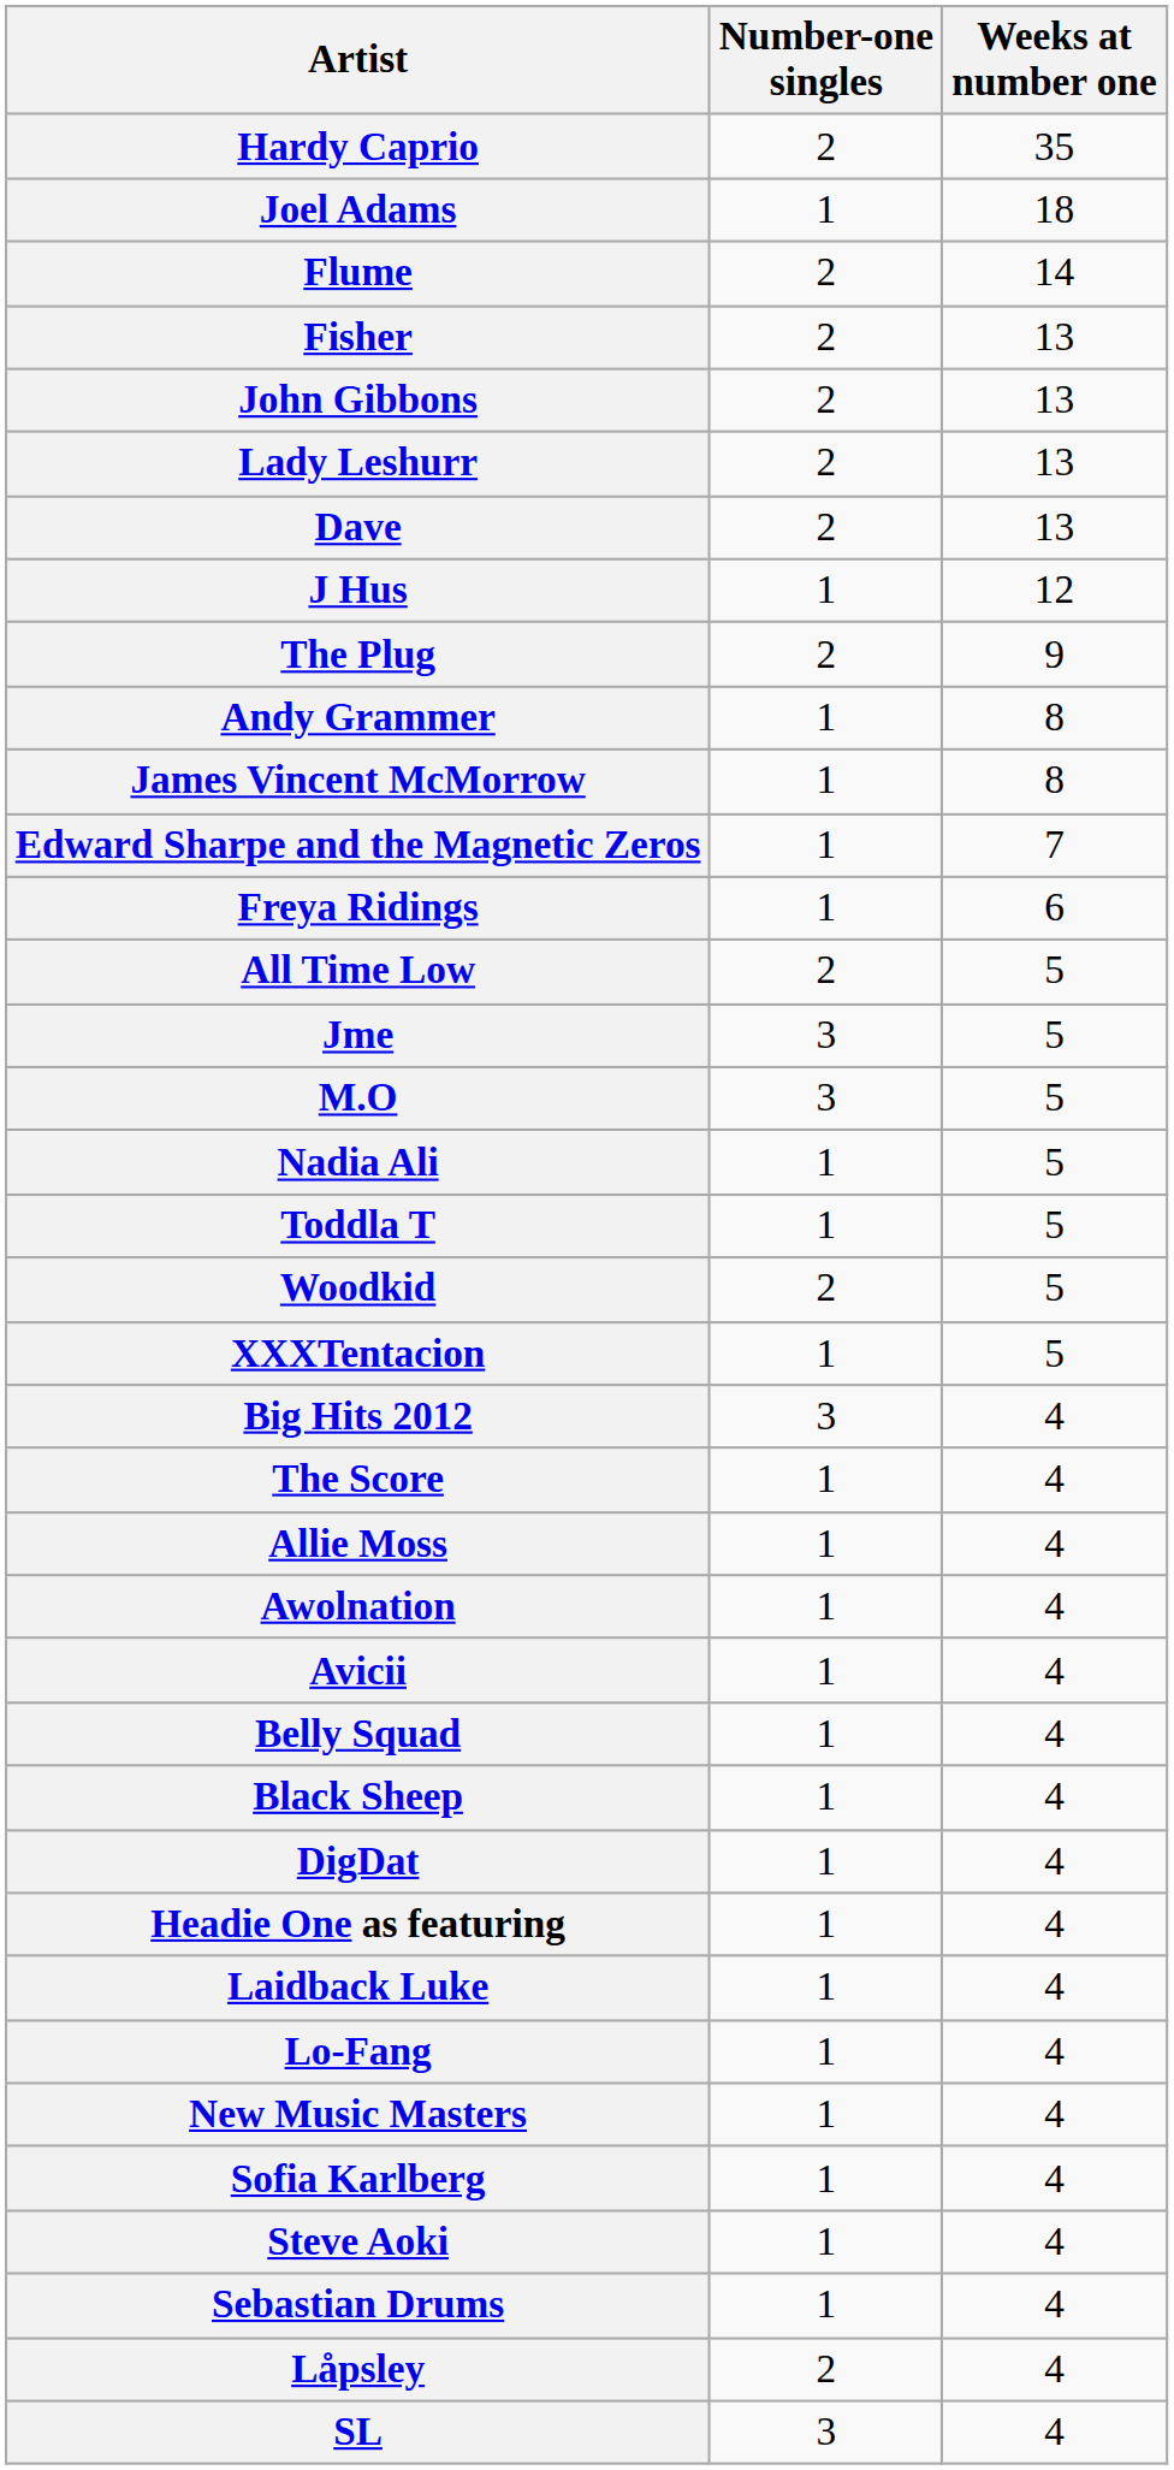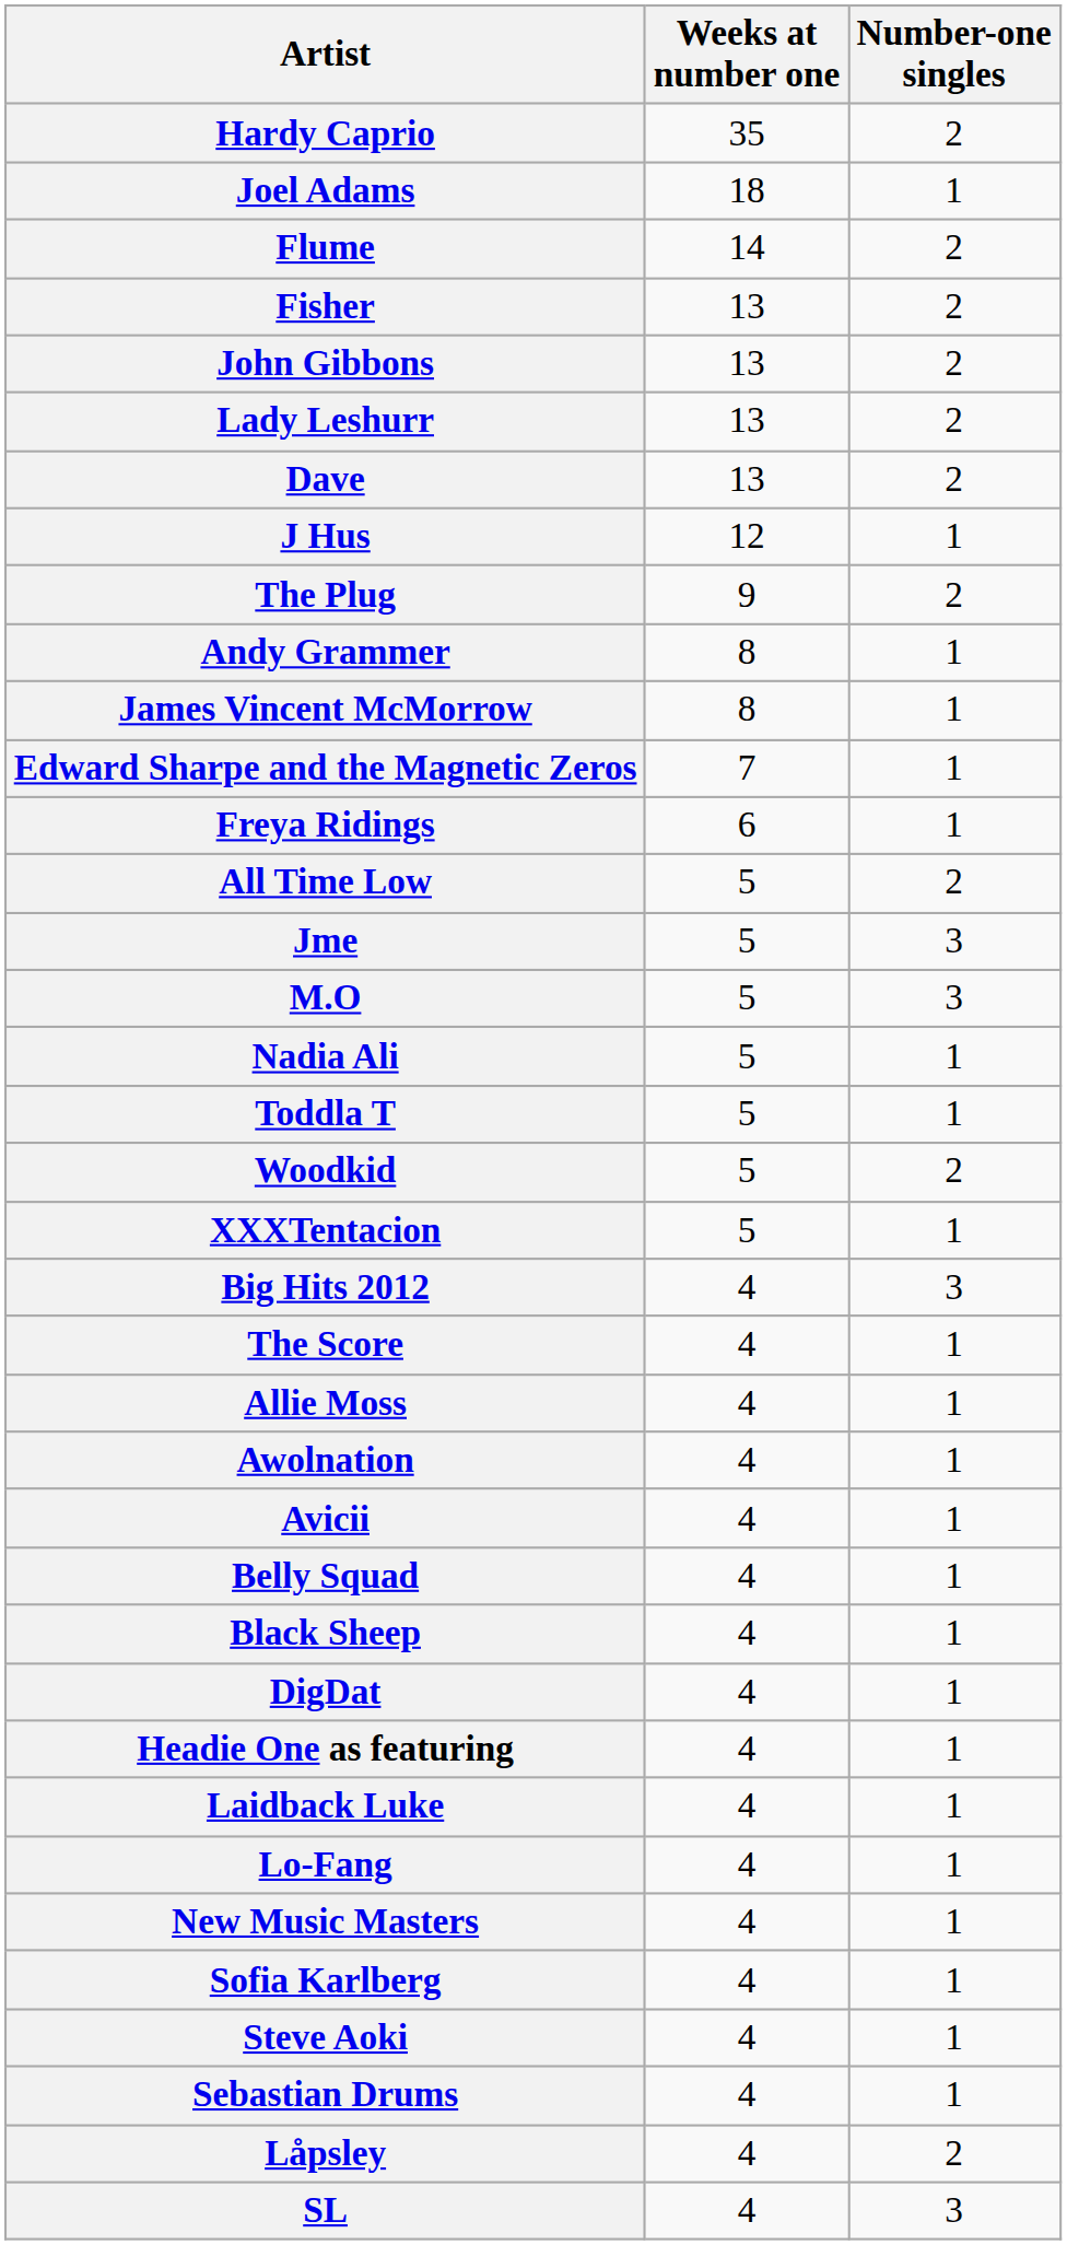 <table class="wikitable plainrowheaders sortable">
 <tr>
 <th scope=col>Artist</th>
+<th scope=col>Weeks at<br>number one</th>
 <th scope=col>Number-one<br>singles</th>
-<th scope=col>Weeks at<br>number one</th>
 </tr>
 <tr>
 <th scope=row><a href='#'>Hardy Caprio</a></th>
+<td align=center>35</td>
 <td align=center>2</td>
-<td align=center>35</td>
 </tr>
 <tr>
 <th scope=row><a href='#'>Joel Adams</a></th>
+<td align=center>18</td>
 <td align=center>1</td>
-<td align=center>18</td>
 </tr>
 <tr>
 <th scope=row><a href='#'>Flume</a></th>
+<td align=center>14</td>
 <td align=center>2</td>
-<td align=center>14</td>
 </tr>
 <tr>
 <th scope=row><a href='#'>Fisher</a></th>
+<td align=center>13</td>
 <td align=center>2</td>
-<td align=center>13</td>
 </tr>
 <tr>
 <th scope=row><a href='#'>John Gibbons</a></th>
+<td align=center>13</td>
 <td align=center>2</td>
-<td align=center>13</td>
 </tr>
 <tr>
 <th scope=row><a href='#'>Lady Leshurr</a></th>
+<td align=center>13</td>
 <td align=center>2</td>
-<td align=center>13</td>
 </tr>
 <tr>
 <th scope=row><a href='#'>Dave</a></th>
+<td align=center>13</td>
 <td align=center>2</td>
-<td align=center>13</td>
 </tr>
 <tr>
 <th scope=row><a href='#'>J Hus</a></th>
+<td align=center>12</td>
 <td align=center>1</td>
-<td align=center>12</td>
 </tr>
 <tr>
 <th scope=row><a href='#'>The Plug</a></th>
+<td align=center>9</td>
 <td align=center>2</td>
-<td align=center>9</td>
 </tr>
 <tr>
 <th scope=row><a href='#'>Andy Grammer</a></th>
+<td align=center>8</td>
 <td align=center>1</td>
-<td align=center>8</td>
 </tr>
 <tr>
 <th scope=row><a href='#'>James Vincent McMorrow</a></th>
+<td align=center>8</td>
 <td align=center>1</td>
-<td align=center>8</td>
 </tr>
 <tr>
 <th scope=row><a href='#'>Edward Sharpe and the Magnetic Zeros</a></th>
+<td align=center>7</td>
 <td align=center>1</td>
-<td align=center>7</td>
 </tr>
 <tr>
 <th scope=row><a href='#'>Freya Ridings</a></th>
+<td align=center>6</td>
 <td align=center>1</td>
-<td align=center>6</td>
 </tr>
 <tr>
 <th scope=row><a href='#'>All Time Low</a></th>
+<td align=center>5</td>
 <td align=center>2</td>
-<td align=center>5</td>
 </tr>
 <tr>
 <th scope=row><a href='#'>Jme</a></th>
+<td align=center>5</td>
 <td align=center>3</td>
-<td align=center>5</td>
 </tr>
 <tr>
 <th scope=row><a href='#'>M.O</a></th>
+<td align=center>5</td>
 <td align=center>3</td>
-<td align=center>5</td>
 </tr>
 <tr>
 <th scope=row><a href='#'>Nadia Ali</a></th>
+<td align=center>5</td>
 <td align=center>1</td>
-<td align=center>5</td>
 </tr>
 <tr>
 <th scope=row><a href='#'>Toddla T</a></th>
+<td align=center>5</td>
 <td align=center>1</td>
-<td align=center>5</td>
 </tr>
 <tr>
 <th scope=row><a href='#'>Woodkid</a></th>
+<td align=center>5</td>
 <td align=center>2</td>
-<td align=center>5</td>
 </tr>
 <tr>
 <th scope=row><a href='#'>XXXTentacion</a></th>
+<td align=center>5</td>
 <td align=center>1</td>
-<td align=center>5</td>
 </tr>
 <tr>
 <th scope=row><a href='#'>Big Hits 2012</a></th>
+<td align=center>4</td>
 <td align=center>3</td>
-<td align=center>4</td>
 </tr>
 <tr>
 <th scope=row><a href='#'>The Score</a></th>
+<td align=center>4</td>
 <td align=center>1</td>
-<td align=center>4</td>
 </tr>
 <tr>
 <th scope=row><a href='#'>Allie Moss</a></th>
+<td align=center>4</td>
 <td align=center>1</td>
-<td align=center>4</td>
 </tr>
 <tr>
 <th scope=row><a href='#'>Awolnation</a></th>
+<td align=center>4</td>
 <td align=center>1</td>
-<td align=center>4</td>
 </tr>
 <tr>
 <th scope=row><a href='#'>Avicii</a></th>
+<td align=center>4</td>
 <td align=center>1</td>
-<td align=center>4</td>
 </tr>
 <tr>
 <th scope=row><a href='#'>Belly Squad</a></th>
+<td align=center>4</td>
 <td align=center>1</td>
-<td align=center>4</td>
 </tr>
 <tr>
 <th scope=row><a href='#'>Black Sheep</a></th>
+<td align=center>4</td>
 <td align=center>1</td>
-<td align=center>4</td>
 </tr>
 <tr>
 <th scope=row><a href='#'>DigDat</a></th>
+<td align=center>4</td>
 <td align=center>1</td>
-<td align=center>4</td>
 </tr>
 <tr>
 <th scope=row><a href='#'>Headie One</a> as featuring</th>
+<td align=center>4</td>
 <td align=center>1</td>
-<td align=center>4</td>
 </tr>
 <tr>
 <th scope=row><a href='#'>Laidback Luke</a></th>
+<td align=center>4</td>
 <td align=center>1</td>
-<td align=center>4</td>
 </tr>
 <tr>
 <th scope=row><a href='#'>Lo-Fang</a></th>
+<td align=Center>4</td>
 <td align=center>1</td>
-<td align=Center>4</td>
 </tr>
 <tr>
 <th scope=row><a href='#'>New Music Masters</a></th>
+<td align=center>4</td>
 <td align=center>1</td>
-<td align=center>4</td>
 </tr>
 <tr>
 <th scope=row><a href='#'>Sofia Karlberg</a></th>
+<td align=center>4</td>
 <td align=center>1</td>
-<td align=center>4</td>
 </tr>
 <tr>
 <th scope=row><a href='#'>Steve Aoki</a></th>
+<td align=center>4</td>
 <td align=center>1</td>
-<td align=center>4</td>
 </tr>
 <tr>
 <th scope=row><a href='#'>Sebastian Drums</a></th>
+<td align=center>4</td>
 <td align=center>1</td>
-<td align=center>4</td>
 </tr>
 <tr>
 <th scope=row><a href='#'>Låpsley</a></th>
+<td align=center>4</td>
 <td align=center>2</td>
-<td align=center>4</td>
 </tr>
 <tr>
 <th scope=row><a href='#'>SL</a></th>
+<td align=center>4</td>
 <td align=center>3</td>
-<td align=center>4</td>
 </tr>
 </table>
